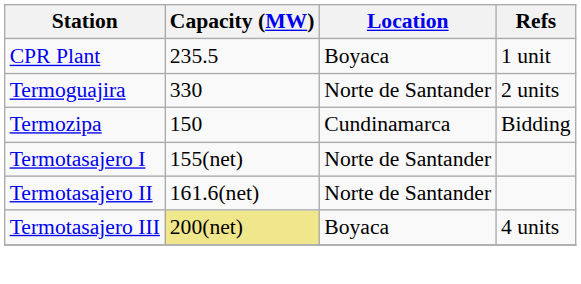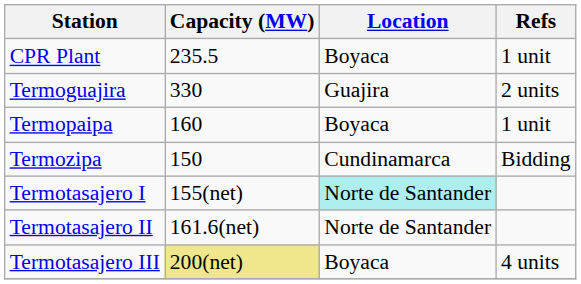 <table class="wikitable sortable">
 <tr>
 <th>Station</th>
 <th>Capacity (<a href='#'>MW</a>)</th>
 <th><a href='#'>Location</a></th>
 <th>Refs</th>
 </tr>
 <tr>
 <td><a href='#'>CPR Plant</a></td>
 <td>235.5</td>
 <td>Boyaca</td>
 <td>1 unit</td>
 </tr>
 <tr>
 <td><a href='#'>Termoguajira</a></td>
 <td>330</td>
-<td>Norte de Santander</td>
+<td>Guajira</td>
 <td>2 units</td>
+</tr>
+<tr>
+<td><a href='#'>Termopaipa</a></td>
+<td>160</td>
+<td>Boyaca</td>
+<td>1 unit</td>
 </tr>
 <tr>
 <td><a href='#'>Termozipa</a></td>
 <td>150</td>
 <td>Cundinamarca</td>
 <td>Bidding</td>
 </tr>
 <tr>
 <td><a href='#'>Termotasajero I</a></td>
 <td>155(net)</td>
-<td>Norte de Santander</td>
+<td style="background: paleturquoise;">Norte de Santander</td>
 <td></td>
 </tr>
 <tr>
 <td><a href='#'>Termotasajero II</a></td>
 <td>161.6(net)</td>
 <td>Norte de Santander</td>
 <td></td>
 </tr>
 <tr>
 <td><a href='#'>Termotasajero III</a></td>
 <td style="background: khaki;">200(net)</td>
 <td>Boyaca</td>
 <td>4 units</td>
 </tr>
 <tr>
 </tr>
 </table>
